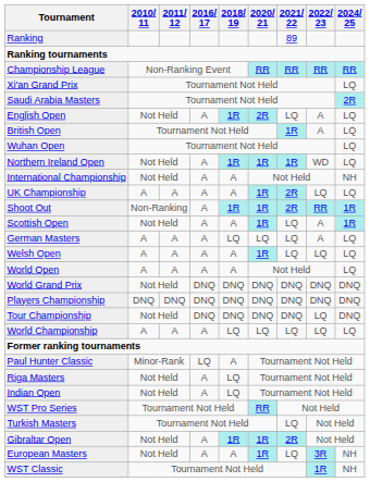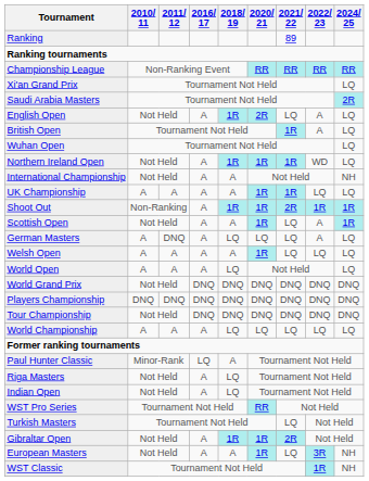 <table class="wikitable" style="font-size:85%;">
 <tr>
 <th>Tournament</th>
 <th><a href='#'>2010/<br>11</a></th>
 <th><a href='#'>2011/<br>12</a></th>
 <th><a href='#'>2016/<br>17</a></th>
 <th><a href='#'>2018/<br>19</a></th>
 <th><a href='#'>2020/<br>21</a></th>
 <th><a href='#'>2021/<br>22</a></th>
 <th><a href='#'>2022/<br>23</a></th>
 <th><a href='#'>2024/<br>25</a></th>
 </tr>
 <tr>
 <td style="background:#EFEFEF;"><a href='#'>Ranking</a></td>
 <td align="center"></td>
 <td align="center"></td>
 <td align="center"></td>
 <td align="center"></td>
 <td align="center"></td>
 <td align="center"><a href='#'>89</a></td>
 <td align="center"></td>
 <td align="center"></td>
 </tr>
 <tr>
 <td colspan="10"><strong>Ranking tournaments</strong></td>
 </tr>
 <tr>
 <td style="background:#EFEFEF;"><a href='#'>Championship League</a></td>
 <td align="center" colspan="4" style="color:#555555;">Non-Ranking Event</td>
 <td align="center" style="background:#afeeee;"><a href='#'>RR</a></td>
 <td align="center" style="background:#afeeee;"><a href='#'>RR</a></td>
 <td align="center" style="background:#afeeee;"><a href='#'>RR</a></td>
 <td align="center" style="background:#afeeee;"><a href='#'>RR</a></td>
 </tr>
 <tr>
 <td style="background:#EFEFEF;"><a href='#'>Xi'an Grand Prix</a></td>
 <td align="center" colspan="7" style="color:#555555;">Tournament Not Held</td>
 <td align="center" style="color:#555555;">LQ</td>
 </tr>
 <tr>
 <td style="background:#EFEFEF;"><a href='#'>Saudi Arabia Masters</a></td>
 <td align="center" colspan="7" style="color:#555555;">Tournament Not Held</td>
 <td align="center" style="background:#afeeee;"><a href='#'>2R</a></td>
 </tr>
 <tr>
 <td style="background:#EFEFEF;"><a href='#'>English Open</a></td>
 <td align="center" colspan="2" style="color:#555555;">Not Held</td>
 <td align="center" style="color:#555555;">A</td>
 <td align="center" style="background:#afeeee;"><a href='#'>1R</a></td>
 <td align="center" style="background:#afeeee;"><a href='#'>2R</a></td>
 <td align="center" style="color:#555555;">LQ</td>
 <td align="center" style="color:#555555;">A</td>
 <td align="center" style="color:#555555;">LQ</td>
 </tr>
 <tr>
 <td style="background:#EFEFEF;"><a href='#'>British Open</a></td>
 <td align="center" colspan="5" style="color:#555555;">Tournament Not Held</td>
 <td align="center" style="background:#afeeee;"><a href='#'>1R</a></td>
 <td align="center" style="color:#555555;">A</td>
 <td align="center" style="color:#555555;">LQ</td>
 </tr>
 <tr>
 <td style="background:#EFEFEF;"><a href='#'>Wuhan Open</a></td>
 <td align="center" colspan="7" style="color:#555555;">Tournament Not Held</td>
 <td align="center" style="color:#555555;">LQ</td>
 </tr>
 <tr>
 <td style="background:#EFEFEF;"><a href='#'>Northern Ireland Open</a></td>
 <td align="center" colspan="2" style="color:#555555;">Not Held</td>
 <td align="center" style="color:#555555;">A</td>
 <td align="center" style="background:#afeeee;"><a href='#'>1R</a></td>
 <td align="center" style="background:#afeeee;"><a href='#'>1R</a></td>
 <td align="center" style="background:#afeeee;"><a href='#'>1R</a></td>
 <td align="center" style="color:#555555;">WD</td>
 <td align="center" style="color:#555555;">LQ</td>
 </tr>
 <tr>
 <td style="background:#EFEFEF;"><a href='#'>International Championship</a></td>
 <td align="center" colspan="2" style="color:#555555;">Not Held</td>
 <td align="center" style="color:#555555;">A</td>
 <td align="center" style="color:#555555;">A</td>
 <td align="center" colspan="3" style="color:#555555;">Not Held</td>
 <td align="center" style="color:#555555;">NH</td>
 </tr>
 <tr>
 <td style="background:#EFEFEF;"><a href='#'>UK Championship</a></td>
 <td align="center" style="color:#555555;">A</td>
 <td align="center" style="color:#555555;">A</td>
 <td align="center" style="color:#555555;">A</td>
 <td align="center" style="color:#555555;">A</td>
 <td align="center" style="background:#afeeee;"><a href='#'>1R</a></td>
-<td align="center" style="background:#afeeee;"><a href='#'>2R</a></td>
+<td align="center" style="background:#afeeee;"><a href='#'>1R</a></td>
 <td align="center" style="color:#555555;">LQ</td>
 <td align="center" style="color:#555555;">LQ</td>
 </tr>
 <tr>
 <td style="background:#EFEFEF;"><a href='#'>Shoot Out</a></td>
 <td align="center" colspan="2" style="color:#555555;">Non-Ranking</td>
 <td align="center" style="color:#555555;">A</td>
 <td align="center" style="background:#afeeee;"><a href='#'>1R</a></td>
 <td align="center" style="background:#afeeee;"><a href='#'>1R</a></td>
 <td align="center" style="background:#afeeee;"><a href='#'>2R</a></td>
-<td align="center" style="background:#afeeee;"><a href='#'>RR</a></td>
+<td align="center" style="background:#afeeee;"><a href='#'>1R</a></td>
 <td align="center" style="background:#afeeee;"><a href='#'>1R</a></td>
 </tr>
 <tr>
 <td style="background:#EFEFEF;"><a href='#'>Scottish Open</a></td>
 <td align="center" colspan="2" style="color:#555555;">Not Held</td>
 <td align="center" style="color:#555555;">A</td>
 <td align="center" style="color:#555555;">A</td>
 <td align="center" style="background:#afeeee;"><a href='#'>1R</a></td>
 <td align="center" style="color:#555555;">LQ</td>
 <td align="center" style="color:#555555;">A</td>
 <td align="center" style="background:#afeeee;"><a href='#'>1R</a></td>
 </tr>
 <tr>
 <td style="background:#EFEFEF;"><a href='#'>German Masters</a></td>
 <td align="center" style="color:#555555;">A</td>
-<td align="center" style="color:#555555;">A</td>
+<td align="center" style="color:#555555;">DNQ</td>
 <td align="center" style="color:#555555;">A</td>
 <td align="center" style="color:#555555;">LQ</td>
 <td align="center" style="color:#555555;">LQ</td>
 <td align="center" style="color:#555555;">LQ</td>
 <td align="center" style="color:#555555;">A</td>
 <td align="center" style="color:#555555;">LQ</td>
 </tr>
 <tr>
 <td style="background:#EFEFEF;"><a href='#'>Welsh Open</a></td>
 <td align="center" style="color:#555555;">A</td>
 <td align="center" style="color:#555555;">A</td>
 <td align="center" style="color:#555555;">A</td>
 <td align="center" style="color:#555555;">A</td>
 <td align="center" style="background:#afeeee;"><a href='#'>1R</a></td>
 <td align="center" style="color:#555555;">LQ</td>
 <td align="center" style="color:#555555;">LQ</td>
 <td align="center" style="color:#555555;">LQ</td>
 </tr>
 <tr>
 <td style="background:#EFEFEF;"><a href='#'>World Open</a></td>
 <td align="center" style="color:#555555;">A</td>
 <td align="center" style="color:#555555;">A</td>
 <td align="center" style="color:#555555;">A</td>
-<td align="center" style="color:#555555;">A</td>
+<td align="center" style="color:#555555;">LQ</td>
 <td align="center" colspan="3" style="color:#555555;">Not Held</td>
 <td align="center" style="color:#555555;">LQ</td>
 </tr>
 <tr>
 <td style="background:#EFEFEF;"><a href='#'>World Grand Prix</a></td>
 <td align="center" colspan="2" style="color:#555555;">Not Held</td>
 <td align="center" style="color:#555555;">DNQ</td>
 <td align="center" style="color:#555555;">DNQ</td>
 <td align="center" style="color:#555555;">DNQ</td>
 <td align="center" style="color:#555555;">DNQ</td>
 <td align="center" style="color:#555555;">DNQ</td>
 <td align="center" style="color:#555555;">DNQ</td>
 </tr>
 <tr>
 <td style="background:#EFEFEF;"><a href='#'>Players Championship</a></td>
 <td align="center" style="color:#555555;">DNQ</td>
 <td align="center" style="color:#555555;">DNQ</td>
 <td align="center" style="color:#555555;">DNQ</td>
 <td align="center" style="color:#555555;">DNQ</td>
 <td align="center" style="color:#555555;">DNQ</td>
 <td align="center" style="color:#555555;">DNQ</td>
 <td align="center" style="color:#555555;">DNQ</td>
 <td align="center" style="color:#555555;">DNQ</td>
 </tr>
 <tr>
 <td style="background:#EFEFEF;"><a href='#'>Tour Championship</a></td>
 <td align="center" colspan="2" style="color:#555555;">Not Held</td>
 <td align="center" style="color:#555555;">DNQ</td>
 <td align="center" style="color:#555555;">DNQ</td>
 <td align="center" style="color:#555555;">DNQ</td>
 <td align="center" style="color:#555555;">DNQ</td>
-<td align="center" style="color:#555555;">LQ</td>
+<td align="center" style="color:#555555;">DNQ</td>
 <td align="center" style="color:#555555;">DNQ</td>
 </tr>
 <tr>
 <td style="background:#EFEFEF;"><a href='#'>World Championship</a></td>
 <td align="center" style="color:#555555;">A</td>
 <td align="center" style="color:#555555;">A</td>
 <td align="center" style="color:#555555;">A</td>
 <td align="center" style="color:#555555;">LQ</td>
 <td align="center" style="color:#555555;">LQ</td>
 <td align="center" style="color:#555555;">LQ</td>
 <td align="center" style="color:#555555;">LQ</td>
 <td align="center" style="color:#555555;">LQ</td>
 </tr>
 <tr>
 <td colspan="10"><strong>Former ranking tournaments</strong></td>
 </tr>
 <tr>
 <td style="background:#EFEFEF;"><a href='#'>Paul Hunter Classic</a></td>
 <td align="center" colspan="2" style="color:#555555;">Minor-Rank</td>
 <td align="center" style="color:#555555;">LQ</td>
 <td align="center" style="color:#555555;">A</td>
 <td align="center" colspan="20" style="color:#555555;">Tournament Not Held</td>
 </tr>
 <tr>
 <td style="background:#EFEFEF;"><a href='#'>Riga Masters</a></td>
 <td align="center" colspan="2" style="color:#555555;">Not Held</td>
 <td align="center" style="color:#555555;">A</td>
 <td align="center" style="color:#555555;">LQ</td>
 <td align="center" colspan="20" style="color:#555555;">Tournament Not Held</td>
 </tr>
 <tr>
 <td style="background:#EFEFEF;"><a href='#'>Indian Open</a></td>
 <td align="center" colspan="2" style="color:#555555;">Not Held</td>
 <td align="center" style="color:#555555;">A</td>
 <td align="center" style="color:#555555;">LQ</td>
 <td align="center" colspan="20" style="color:#555555;">Tournament Not Held</td>
 </tr>
 <tr>
 <td style="background:#EFEFEF;"><a href='#'>WST Pro Series</a></td>
 <td align="center" colspan="4" style="color:#555555;">Tournament Not Held</td>
 <td align="center" style="background:#afeeee;"><a href='#'>RR</a></td>
 <td align="center" colspan="20" style="color:#555555;">Not Held</td>
 </tr>
 <tr>
 <td style="background:#EFEFEF;"><a href='#'>Turkish Masters</a></td>
 <td align="center" colspan="5" style="color:#555555;">Tournament Not Held</td>
 <td align="center" style="color:#555555;">LQ</td>
 <td align="center" colspan="2" style="color:#555555;">Not Held</td>
 </tr>
 <tr>
 <td style="background:#EFEFEF;"><a href='#'>Gibraltar Open</a></td>
 <td align="center" colspan="2" style="color:#555555;">Not Held</td>
 <td align="center" style="color:#555555;">A</td>
 <td align="center" style="background:#afeeee;"><a href='#'>1R</a></td>
 <td align="center" style="background:#afeeee;"><a href='#'>1R</a></td>
 <td align="center" style="background:#afeeee;"><a href='#'>2R</a></td>
 <td align="center" colspan="2" style="color:#555555;">Not Held</td>
 </tr>
 <tr>
 <td style="background:#EFEFEF;"><a href='#'>European Masters</a></td>
 <td align="center" colspan="2" style="color:#555555;">Not Held</td>
 <td align="center" style="color:#555555;">A</td>
 <td align="center" style="color:#555555;">A</td>
 <td align="center" style="background:#afeeee;"><a href='#'>1R</a></td>
 <td align="center" style="color:#555555;">LQ</td>
 <td align="center" style="background:#afeeee;"><a href='#'>3R</a></td>
 <td align="center" style="color:#555555;">NH</td>
 </tr>
 <tr>
 <td style="background:#EFEFEF;"><a href='#'>WST Classic</a></td>
 <td align="center" colspan="6" style="color:#555555;">Tournament Not Held</td>
 <td align="center" style="background:#afeeee;"><a href='#'>1R</a></td>
 <td align="center" style="color:#555555;">NH</td>
 </tr>
 </table>
